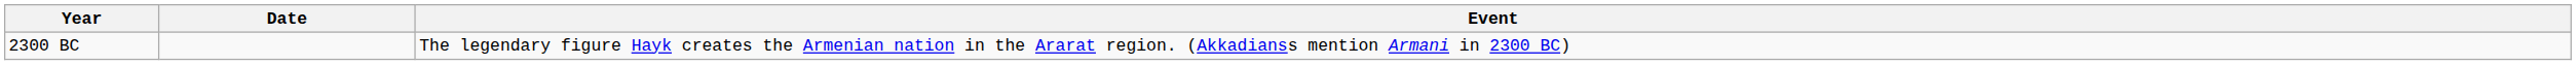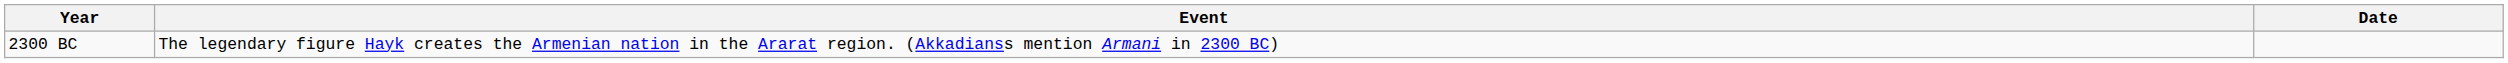 <table class="wikitable" width="100%">
 <tr>
 <th style="width:6%">Year</th>
+<th>Event</th>
 <th style="width:10%">Date</th>
-<th>Event</th>
 </tr>
 <tr>
 <td>2300 BC</td>
+<td>The legendary figure <a href='#'>Hayk</a>  creates the <a href='#'>Armenian nation</a> in the <a href='#'>Ararat</a> region. (<a href='#'>Akkadians</a>s mention <em><a href='#'>Armani</a></em> in <a href='#'>2300 BC</a>)</td>
 <td></td>
-<td>The legendary figure <a href='#'>Hayk</a>  creates the <a href='#'>Armenian nation</a> in the <a href='#'>Ararat</a> region. (<a href='#'>Akkadians</a>s mention <em><a href='#'>Armani</a></em> in <a href='#'>2300 BC</a>)</td>
 </tr>
 </table>
